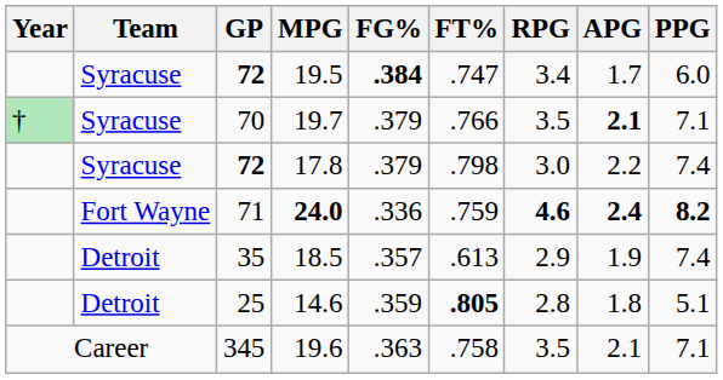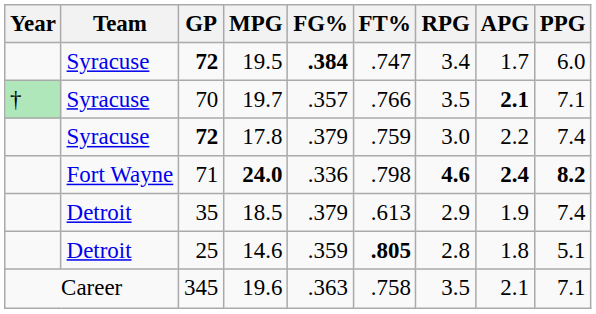 <table class="wikitable sortable" style="font-size:95%; text-align:right;">
 <tr>
 <th>Year</th>
 <th>Team</th>
 <th>GP</th>
 <th>MPG</th>
 <th>FG%</th>
 <th>FT%</th>
 <th>RPG</th>
 <th>APG</th>
 <th>PPG</th>
 </tr>
 <tr>
 <td style="text-align:left;"></td>
 <td style="text-align:left;"><a href='#'>Syracuse</a></td>
 <td><strong>72</strong></td>
 <td>19.5</td>
 <td><strong>.384</strong></td>
 <td>.747</td>
 <td>3.4</td>
 <td>1.7</td>
 <td>6.0</td>
 </tr>
 <tr>
 <td style="text-align:left;background:#afe6ba;">†</td>
 <td style="text-align:left;"><a href='#'>Syracuse</a></td>
 <td>70</td>
 <td>19.7</td>
-<td>.379</td>
+<td>.357</td>
 <td>.766</td>
 <td>3.5</td>
 <td><strong>2.1</strong></td>
 <td>7.1</td>
 </tr>
 <tr>
 <td style="text-align:left;"></td>
 <td style="text-align:left;"><a href='#'>Syracuse</a></td>
 <td><strong>72</strong></td>
 <td>17.8</td>
 <td>.379</td>
-<td>.798</td>
+<td>.759</td>
 <td>3.0</td>
 <td>2.2</td>
 <td>7.4</td>
 </tr>
 <tr>
 <td style="text-align:left;"></td>
 <td style="text-align:left;"><a href='#'>Fort Wayne</a></td>
 <td>71</td>
 <td><strong>24.0</strong></td>
 <td>.336</td>
-<td>.759</td>
+<td>.798</td>
 <td><strong>4.6</strong></td>
 <td><strong>2.4</strong></td>
 <td><strong>8.2</strong></td>
 </tr>
 <tr>
 <td style="text-align:left;"></td>
 <td style="text-align:left;"><a href='#'>Detroit</a></td>
 <td>35</td>
 <td>18.5</td>
-<td>.357</td>
+<td>.379</td>
 <td>.613</td>
 <td>2.9</td>
 <td>1.9</td>
 <td>7.4</td>
 </tr>
 <tr>
 <td style="text-align:left;"></td>
 <td style="text-align:left;"><a href='#'>Detroit</a></td>
 <td>25</td>
 <td>14.6</td>
 <td>.359</td>
 <td><strong>.805</strong></td>
 <td>2.8</td>
 <td>1.8</td>
 <td>5.1</td>
 </tr>
 <tr class="sortbottom">
 <td style="text-align:center;" colspan="2">Career</td>
 <td>345</td>
 <td>19.6</td>
 <td>.363</td>
 <td>.758</td>
 <td>3.5</td>
 <td>2.1</td>
 <td>7.1</td>
 </tr>
 </table>
